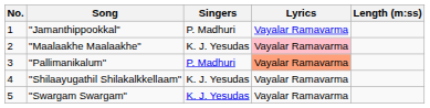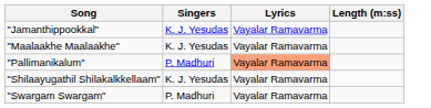 <table class="wikitable" style="font-size:95%;">
 <tr>
-<th>No.</th>
 <th>Song</th>
 <th>Singers</th>
 <th>Lyrics</th>
 <th>Length (m:ss)</th>
 </tr>
 <tr>
-<td>1</td>
 <td>"Jamanthippookkal"</td>
-<td>P. Madhuri</td>
+<td><a href='#'>K. J. Yesudas</a></td>
 <td><a href='#'>Vayalar Ramavarma</a></td>
 <td></td>
 </tr>
 <tr>
-<td>2</td>
 <td>"Maalaakhe Maalaakhe"</td>
 <td>K. J. Yesudas</td>
-<td style="background: pink;">Vayalar Ramavarma</td>
+<td>Vayalar Ramavarma</td>
 <td></td>
 </tr>
 <tr>
-<td>3</td>
 <td>"Pallimanikalum"</td>
 <td><a href='#'>P. Madhuri</a></td>
 <td style="background: lightsalmon;">Vayalar Ramavarma</td>
 <td></td>
 </tr>
 <tr>
-<td>4</td>
 <td>"Shilaayugathil Shilakalkkellaam"</td>
 <td>K. J. Yesudas</td>
 <td>Vayalar Ramavarma</td>
 <td></td>
 </tr>
 <tr>
-<td>5</td>
 <td>"Swargam Swargam"</td>
-<td><a href='#'>K. J. Yesudas</a></td>
+<td>P. Madhuri</td>
 <td>Vayalar Ramavarma</td>
 <td></td>
 </tr>
 </table>
